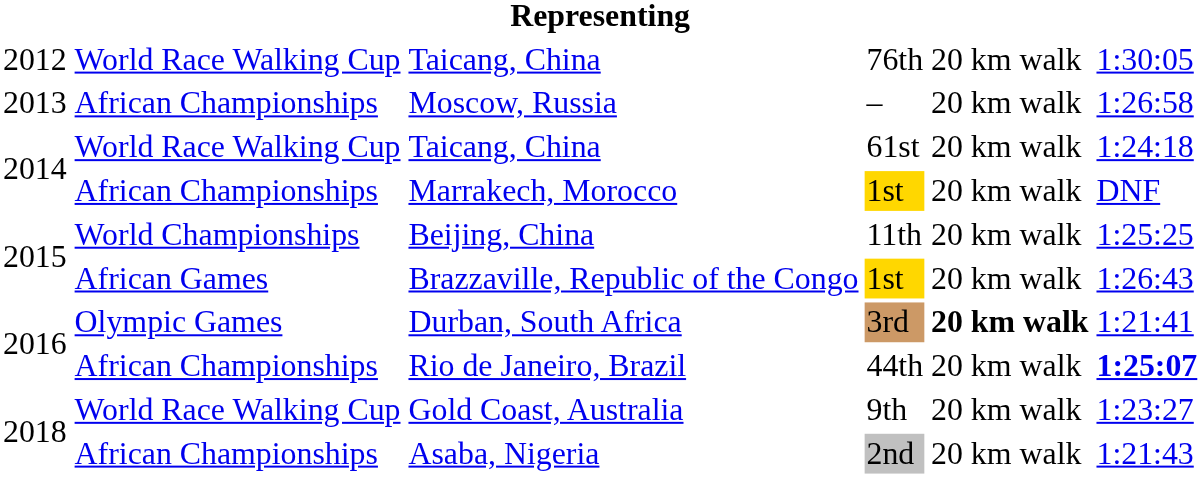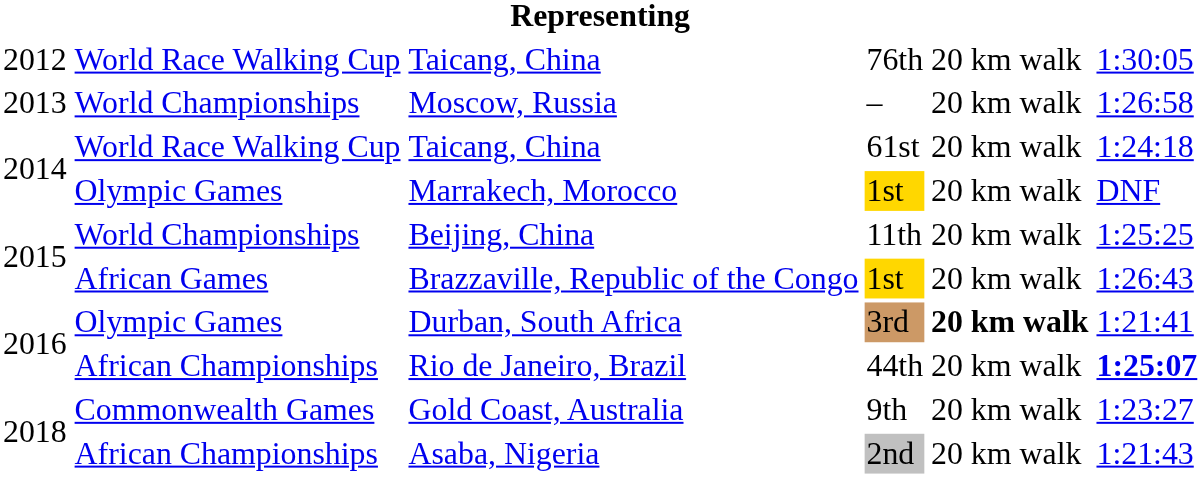 <table>
 <tr>
 <th colspan="6">Representing </th>
 </tr>
 <tr>
 <td>2012</td>
 <td><a href='#'>World Race Walking Cup</a></td>
 <td><a href='#'>Taicang, China</a></td>
 <td>76th</td>
 <td>20 km walk</td>
 <td><a href='#'>1:30:05</a></td>
 </tr>
 <tr>
 <td>2013</td>
-<td><a href='#'>African Championships</a></td>
+<td><a href='#'>World Championships</a></td>
 <td><a href='#'>Moscow, Russia</a></td>
 <td>–</td>
 <td>20 km walk</td>
 <td><a href='#'>1:26:58</a></td>
 </tr>
 <tr>
 <td rowspan=2>2014</td>
 <td><a href='#'>World Race Walking Cup</a></td>
 <td><a href='#'>Taicang, China</a></td>
 <td>61st</td>
 <td>20 km walk</td>
 <td><a href='#'>1:24:18</a></td>
 </tr>
 <tr>
-<td><a href='#'>African Championships</a></td>
+<td><a href='#'>Olympic Games</a></td>
 <td><a href='#'>Marrakech, Morocco</a></td>
 <td bgcolor=gold>1st</td>
 <td>20 km walk</td>
 <td><a href='#'>DNF</a></td>
 </tr>
 <tr>
 <td rowspan=2>2015</td>
 <td><a href='#'>World Championships</a></td>
 <td><a href='#'>Beijing, China</a></td>
 <td>11th</td>
 <td>20 km walk</td>
 <td><a href='#'>1:25:25</a></td>
 </tr>
 <tr>
 <td><a href='#'>African Games</a></td>
 <td><a href='#'>Brazzaville, Republic of the Congo</a></td>
 <td bgcolor=gold>1st</td>
 <td>20 km walk</td>
 <td><a href='#'>1:26:43</a></td>
 </tr>
 <tr>
 <td rowspan=2>2016</td>
 <td><a href='#'>Olympic Games</a></td>
 <td><a href='#'>Durban, South Africa</a></td>
 <td bgcolor=cc9966>3rd</td>
 <td><strong>20 km walk</strong></td>
 <td><a href='#'>1:21:41</a></td>
 </tr>
 <tr>
 <td><a href='#'>African Championships</a></td>
 <td><a href='#'>Rio de Janeiro, Brazil</a></td>
 <td>44th</td>
 <td>20 km walk</td>
 <td><strong><a href='#'>1:25:07</a></strong></td>
 </tr>
 <tr>
 <td rowspan=2>2018</td>
-<td><a href='#'>World Race Walking Cup</a></td>
+<td><a href='#'>Commonwealth Games</a></td>
 <td><a href='#'>Gold Coast, Australia</a></td>
 <td>9th</td>
 <td>20 km walk</td>
 <td><a href='#'>1:23:27</a></td>
 </tr>
 <tr>
 <td><a href='#'>African Championships</a></td>
 <td><a href='#'>Asaba, Nigeria</a></td>
 <td bgcolor=silver>2nd</td>
 <td>20 km walk</td>
 <td><a href='#'>1:21:43</a></td>
 </tr>
 </table>
